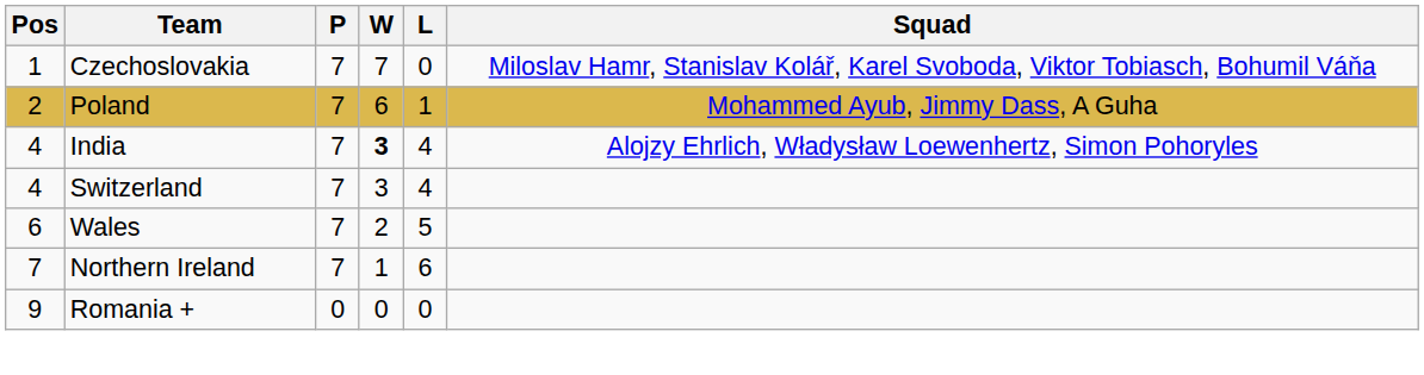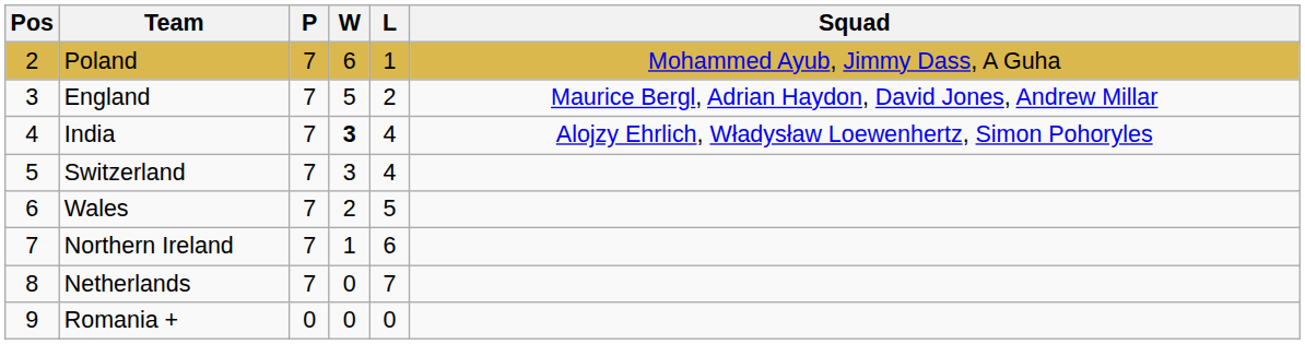 <table class="wikitable" style="font-size: 100%">
 <tr>
 <th width=15>Pos</th>
 <th width=150>Team</th>
 <th width=20>P</th>
 <th width=20>W</th>
 <th width=20>L</th>
 <th width=600>Squad</th>
-</tr>
-<tr align=center>
-<td>1</td>
-<td align="left"> Czechoslovakia</td>
-<td>7</td>
-<td>7</td>
-<td>0</td>
-<td><a href='#'>Miloslav Hamr</a>, <a href='#'>Stanislav Kolář</a>, <a href='#'>Karel Svoboda</a>, <a href='#'>Viktor Tobiasch</a>, <a href='#'>Bohumil Váňa</a></td>
 </tr>
 <tr align=center style="background: #DBB84D;">
 <td>2</td>
 <td align="left"> Poland</td>
 <td>7</td>
 <td>6</td>
 <td>1</td>
 <td><a href='#'>Mohammed Ayub</a>, <a href='#'>Jimmy Dass</a>, A Guha</td>
 </tr>
 <tr align=center>
+<td>3</td>
+<td align="left"> England</td>
+<td>7</td>
+<td>5</td>
+<td>2</td>
+<td><a href='#'>Maurice Bergl</a>, <a href='#'>Adrian Haydon</a>, <a href='#'>David Jones</a>, <a href='#'>Andrew Millar</a></td>
+</tr>
+<tr align=center>
 <td>4</td>
 <td align="left"> India</td>
 <td>7</td>
 <td><strong>3</strong></td>
 <td>4</td>
 <td><a href='#'>Alojzy Ehrlich</a>, <a href='#'>Władysław Loewenhertz</a>, <a href='#'>Simon Pohoryles</a></td>
 </tr>
 <tr align=center>
-<td>4</td>
+<td>5</td>
 <td align="left"> Switzerland</td>
 <td>7</td>
 <td>3</td>
 <td>4</td>
 <td></td>
 </tr>
 <tr align=center>
 <td>6</td>
 <td align="left"> Wales</td>
 <td>7</td>
 <td>2</td>
 <td>5</td>
 <td></td>
 </tr>
 <tr align=center>
 <td>7</td>
 <td align="left"> Northern Ireland</td>
 <td>7</td>
 <td>1</td>
 <td>6</td>
 <td></td>
 </tr>
 <tr align=center>
+<td>8</td>
+<td align="left"> Netherlands</td>
+<td>7</td>
+<td>0</td>
+<td>7</td>
+<td></td>
+</tr>
+<tr align=center>
 <td>9</td>
 <td align="left"> Romania +</td>
 <td>0</td>
 <td>0</td>
 <td>0</td>
 <td></td>
 </tr>
 </table>
